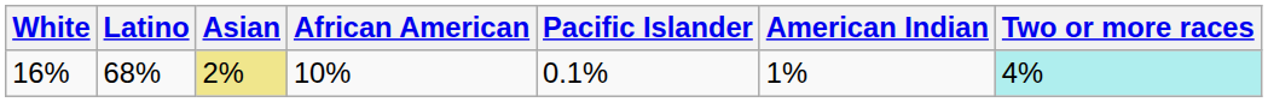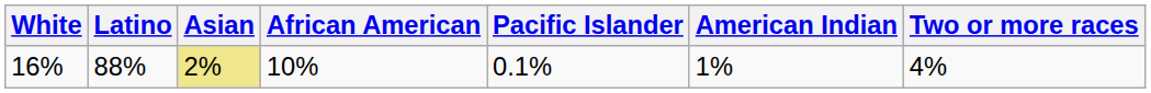 <table class="wikitable">
 <tr>
 <th><a href='#'>White</a></th>
 <th><a href='#'>Latino</a></th>
 <th><a href='#'>Asian</a></th>
 <th><a href='#'>African American</a></th>
 <th><a href='#'>Pacific Islander</a></th>
 <th><a href='#'>American Indian</a></th>
 <th><a href='#'>Two or more races</a></th>
 </tr>
 <tr>
 <td>16%</td>
-<td>68%</td>
+<td>88%</td>
 <td style="background: khaki;">2%</td>
 <td>10%</td>
 <td>0.1%</td>
 <td>1%</td>
-<td style="background: paleturquoise;">4%</td>
+<td>4%</td>
 </tr>
 </table>
